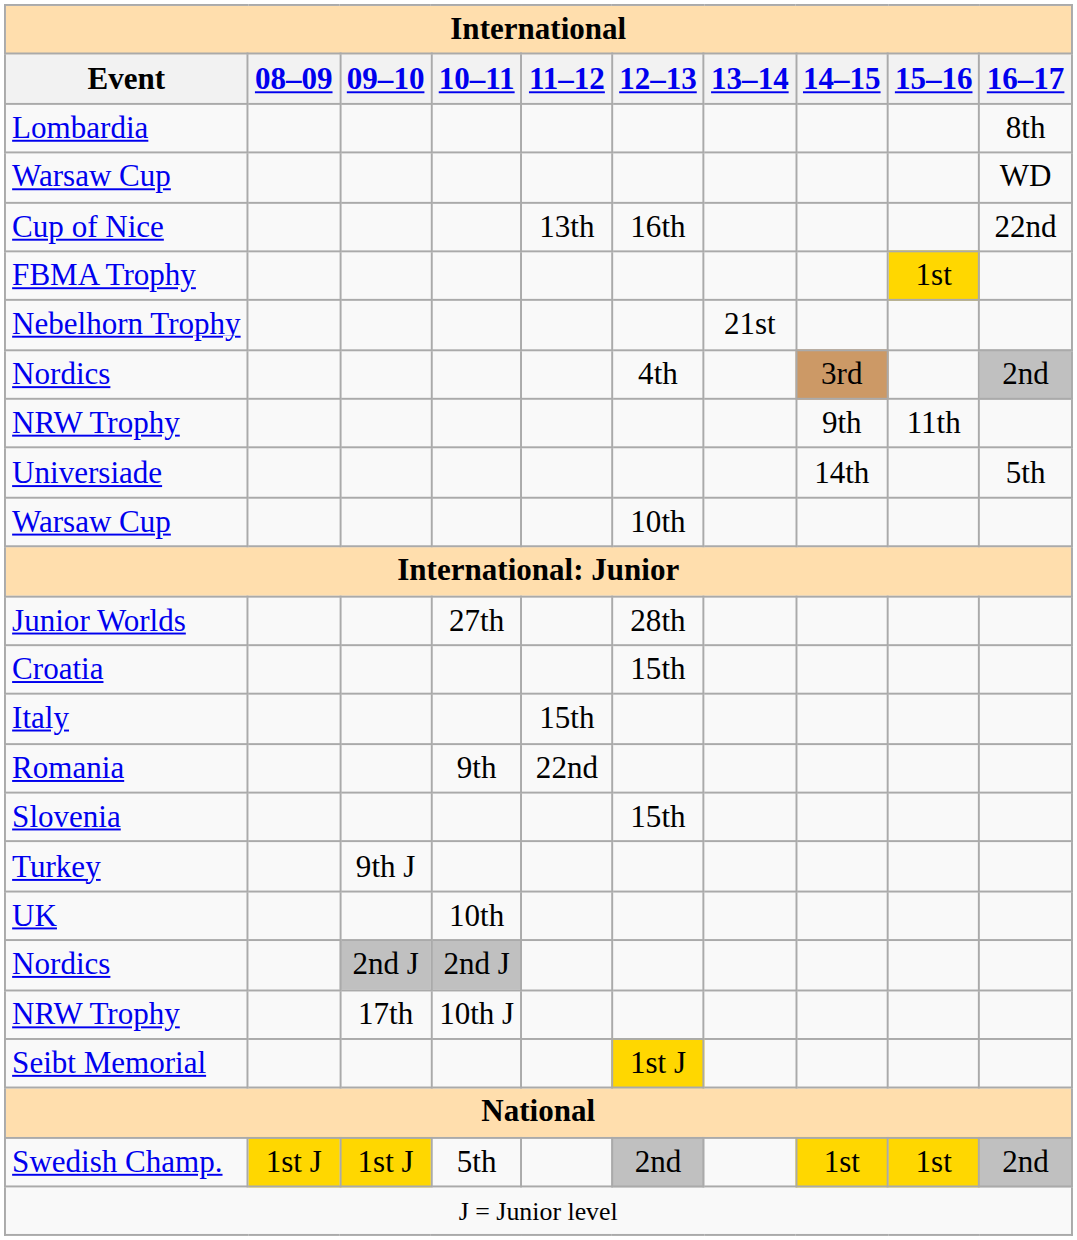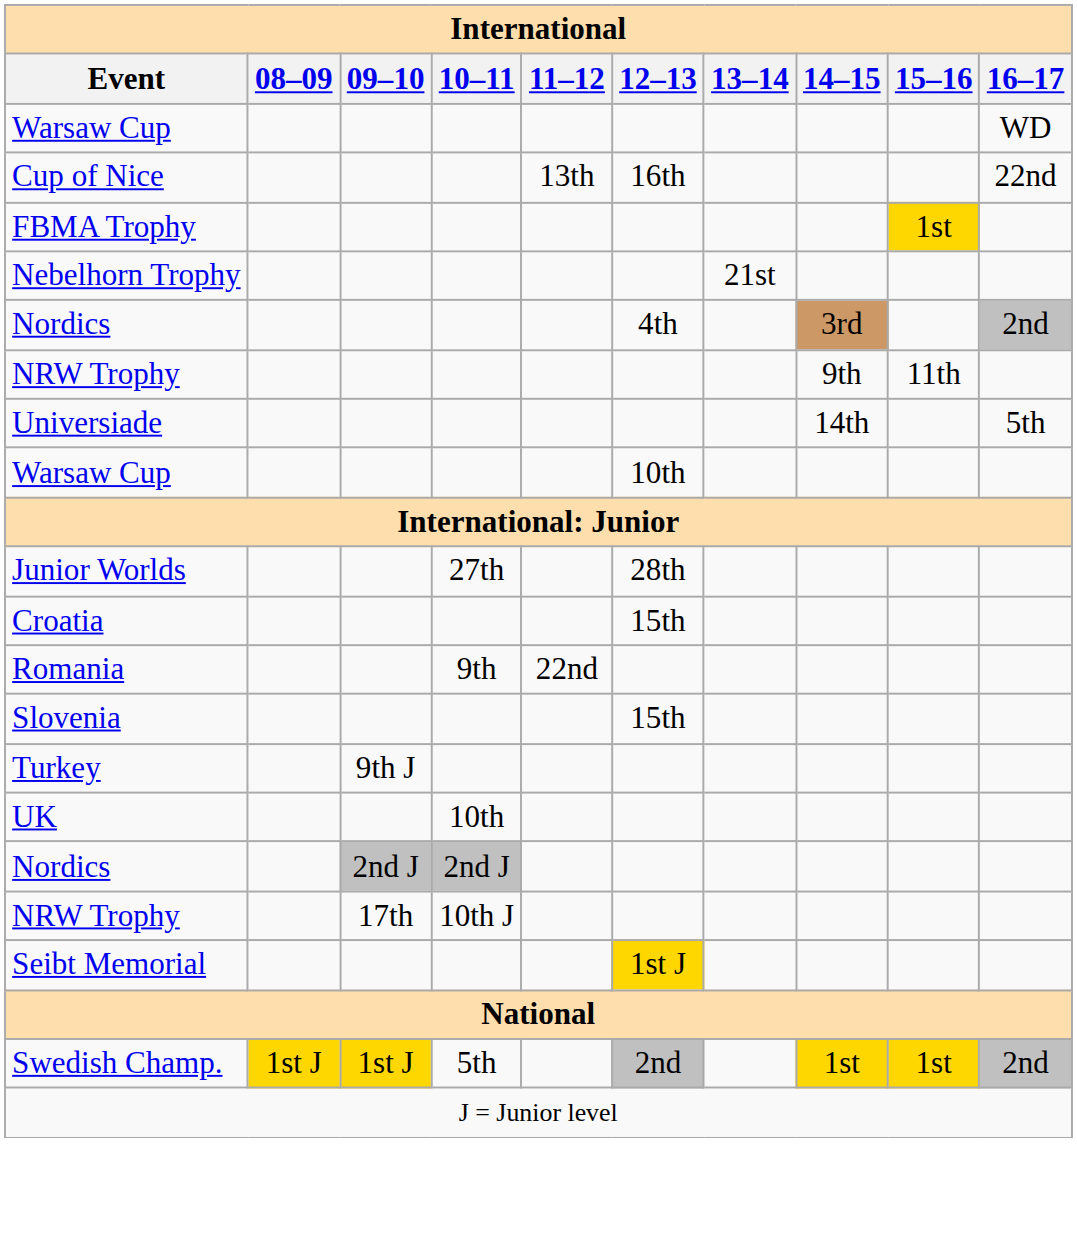 <table class="wikitable" style="text-align:center">
 <tr>
 <th style="background-color: #ffdead; " colspan=10 align=center>International</th>
 </tr>
 <tr>
 <th>Event</th>
 <th><a href='#'>08–09</a></th>
 <th><a href='#'>09–10</a></th>
 <th><a href='#'>10–11</a></th>
 <th><a href='#'>11–12</a></th>
 <th><a href='#'>12–13</a></th>
 <th><a href='#'>13–14</a></th>
 <th><a href='#'>14–15</a></th>
 <th><a href='#'>15–16</a></th>
 <th><a href='#'>16–17</a></th>
-</tr>
-<tr>
-<td align=left> <a href='#'>Lombardia</a></td>
-<td></td>
-<td></td>
-<td></td>
-<td></td>
-<td></td>
-<td></td>
-<td></td>
-<td></td>
-<td>8th</td>
 </tr>
 <tr>
 <td align=left> <a href='#'>Warsaw Cup</a></td>
 <td></td>
 <td></td>
 <td></td>
 <td></td>
 <td></td>
 <td></td>
 <td></td>
 <td></td>
 <td>WD</td>
 </tr>
 <tr>
 <td align=left><a href='#'>Cup of Nice</a></td>
 <td></td>
 <td></td>
 <td></td>
 <td>13th</td>
 <td>16th</td>
 <td></td>
 <td></td>
 <td></td>
 <td>22nd</td>
 </tr>
 <tr>
 <td align=left><a href='#'>FBMA Trophy</a></td>
 <td></td>
 <td></td>
 <td></td>
 <td></td>
 <td></td>
 <td></td>
 <td></td>
 <td bgcolor=gold>1st</td>
 <td></td>
 </tr>
 <tr>
 <td align=left><a href='#'>Nebelhorn Trophy</a></td>
 <td></td>
 <td></td>
 <td></td>
 <td></td>
 <td></td>
 <td>21st</td>
 <td></td>
 <td></td>
 <td></td>
 </tr>
 <tr>
 <td align=left><a href='#'>Nordics</a></td>
 <td></td>
 <td></td>
 <td></td>
 <td></td>
 <td>4th</td>
 <td></td>
 <td bgcolor=cc9966>3rd</td>
 <td></td>
 <td bgcolor=silver>2nd</td>
 </tr>
 <tr>
 <td align=left><a href='#'>NRW Trophy</a></td>
 <td></td>
 <td></td>
 <td></td>
 <td></td>
 <td></td>
 <td></td>
 <td>9th</td>
 <td>11th</td>
 <td></td>
 </tr>
 <tr>
 <td align=left><a href='#'>Universiade</a></td>
 <td></td>
 <td></td>
 <td></td>
 <td></td>
 <td></td>
 <td></td>
 <td>14th</td>
 <td></td>
 <td>5th</td>
 </tr>
 <tr>
 <td align=left><a href='#'>Warsaw Cup</a></td>
 <td></td>
 <td></td>
 <td></td>
 <td></td>
 <td>10th</td>
 <td></td>
 <td></td>
 <td></td>
 <td></td>
 </tr>
 <tr>
 <th style="background-color: #ffdead; " colspan=10 align=center>International: Junior</th>
 </tr>
 <tr>
 <td align=left><a href='#'>Junior Worlds</a></td>
 <td></td>
 <td></td>
 <td>27th</td>
 <td></td>
 <td>28th</td>
 <td></td>
 <td></td>
 <td></td>
 <td></td>
 </tr>
 <tr>
 <td align=left> <a href='#'>Croatia</a></td>
 <td></td>
 <td></td>
 <td></td>
 <td></td>
 <td>15th</td>
 <td></td>
 <td></td>
 <td></td>
 <td></td>
 </tr>
 <tr>
-<td align=left> <a href='#'>Italy</a></td>
-<td></td>
-<td></td>
-<td></td>
-<td>15th</td>
-<td></td>
-<td></td>
-<td></td>
-<td></td>
-<td></td>
-</tr>
-<tr>
 <td align=left> <a href='#'>Romania</a></td>
 <td></td>
 <td></td>
 <td>9th</td>
 <td>22nd</td>
 <td></td>
 <td></td>
 <td></td>
 <td></td>
 <td></td>
 </tr>
 <tr>
 <td align=left> <a href='#'>Slovenia</a></td>
 <td></td>
 <td></td>
 <td></td>
 <td></td>
 <td>15th</td>
 <td></td>
 <td></td>
 <td></td>
 <td></td>
 </tr>
 <tr>
 <td align=left> <a href='#'>Turkey</a></td>
 <td></td>
 <td>9th J</td>
 <td></td>
 <td></td>
 <td></td>
 <td></td>
 <td></td>
 <td></td>
 <td></td>
 </tr>
 <tr>
 <td align=left> <a href='#'>UK</a></td>
 <td></td>
 <td></td>
 <td>10th</td>
 <td></td>
 <td></td>
 <td></td>
 <td></td>
 <td></td>
 <td></td>
 </tr>
 <tr>
 <td align=left><a href='#'>Nordics</a></td>
 <td></td>
 <td bgcolor=silver>2nd J</td>
 <td bgcolor=silver>2nd J</td>
 <td></td>
 <td></td>
 <td></td>
 <td></td>
 <td></td>
 <td></td>
 </tr>
 <tr>
 <td align=left><a href='#'>NRW Trophy</a></td>
 <td></td>
 <td>17th</td>
 <td>10th J</td>
 <td></td>
 <td></td>
 <td></td>
 <td></td>
 <td></td>
 <td></td>
 </tr>
 <tr>
 <td align=left><a href='#'>Seibt Memorial</a></td>
 <td></td>
 <td></td>
 <td></td>
 <td></td>
 <td bgcolor=gold>1st J</td>
 <td></td>
 <td></td>
 <td></td>
 <td></td>
 </tr>
 <tr>
 <th style="background-color: #ffdead; " colspan=10 align=center>National</th>
 </tr>
 <tr>
 <td align=left><a href='#'>Swedish Champ.</a></td>
 <td bgcolor=gold>1st J</td>
 <td bgcolor=gold>1st J</td>
 <td>5th</td>
 <td></td>
 <td bgcolor=silver>2nd</td>
 <td></td>
 <td bgcolor=gold>1st</td>
 <td bgcolor=gold>1st</td>
 <td bgcolor=silver>2nd</td>
 </tr>
 <tr>
 <td colspan=10 align=center><small> J = Junior level </small></td>
 </tr>
 </table>
